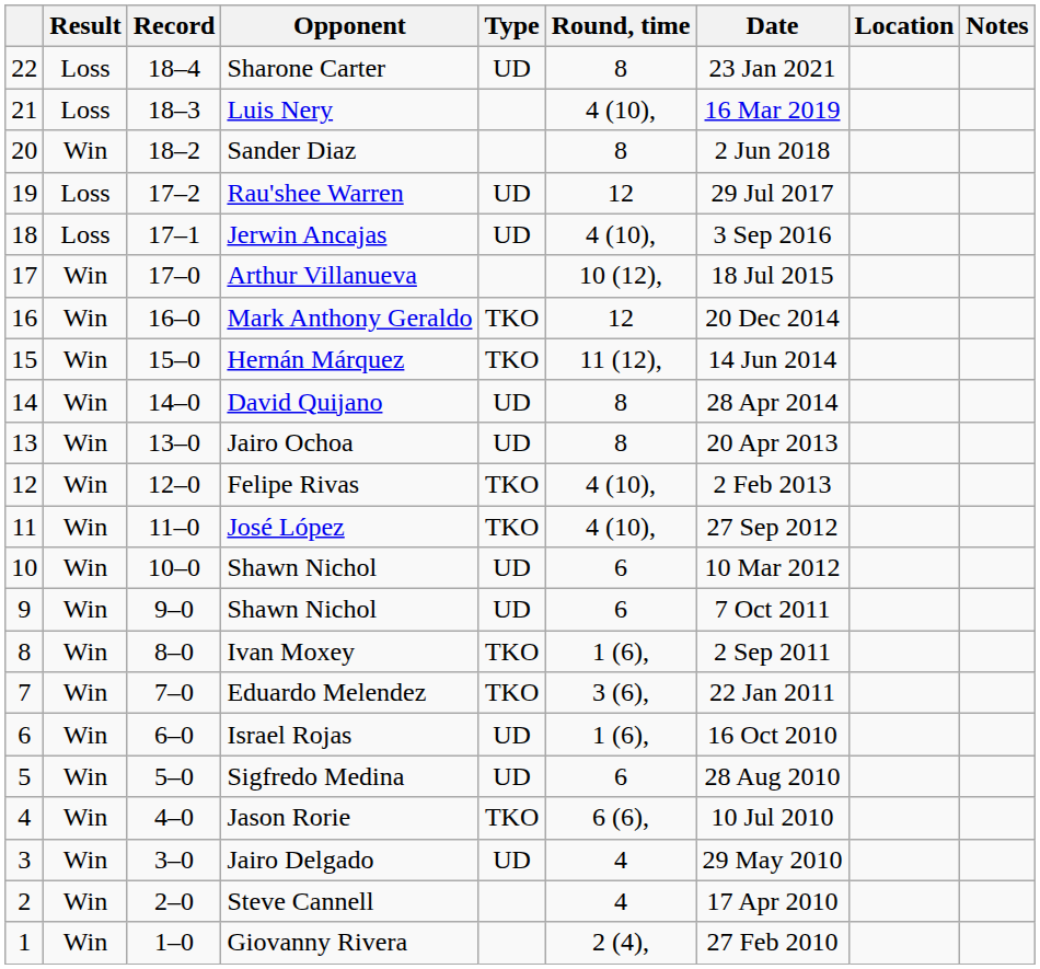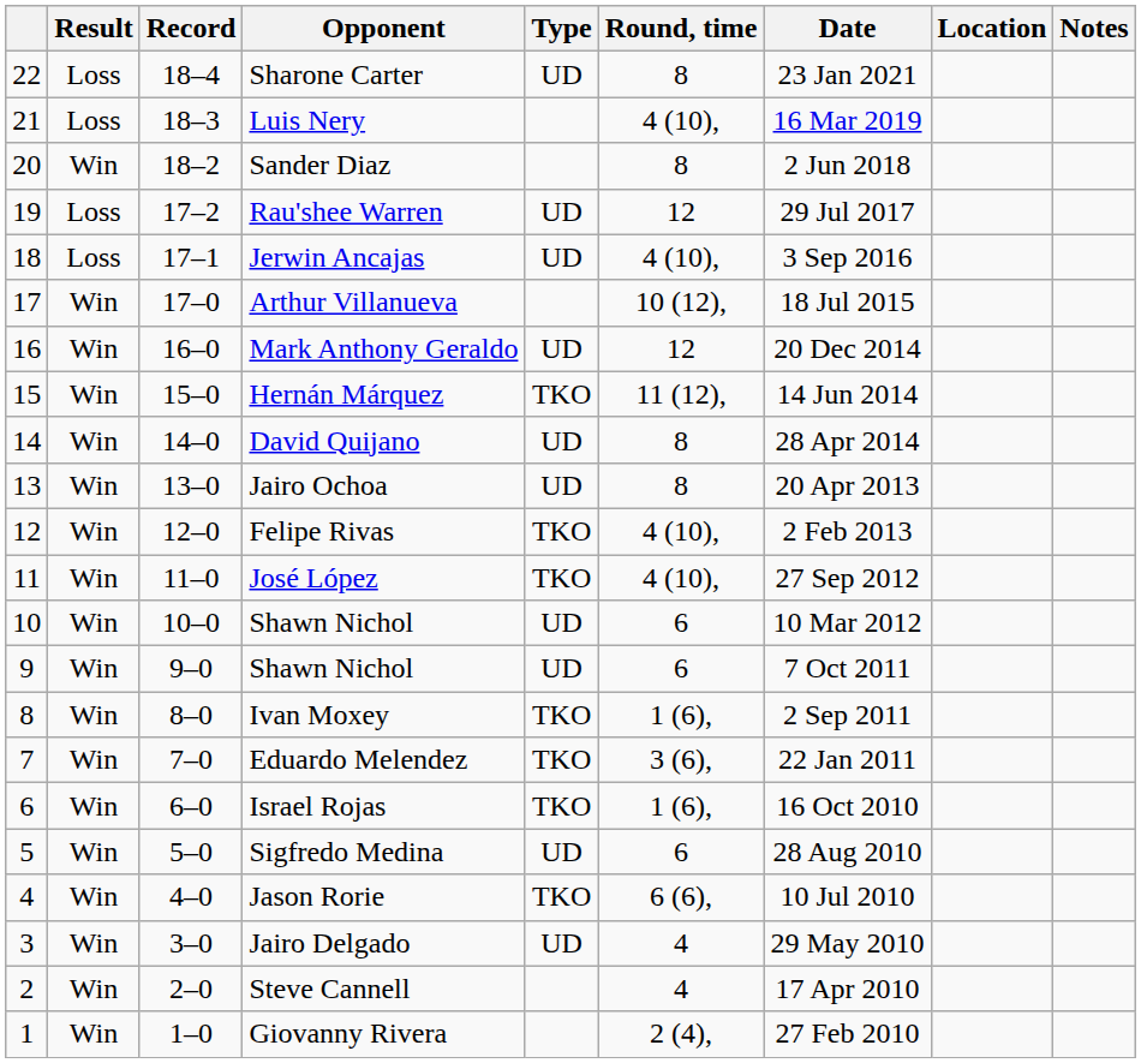 <table class=wikitable style=text-align:center>
 <tr>
 <th></th>
 <th>Result</th>
 <th>Record</th>
 <th>Opponent</th>
 <th>Type</th>
 <th>Round, time</th>
 <th>Date</th>
 <th>Location</th>
 <th>Notes</th>
 </tr>
 <tr>
 <td>22</td>
 <td>Loss</td>
 <td>18–4</td>
 <td align=left>Sharone Carter</td>
 <td>UD</td>
 <td>8</td>
 <td>23 Jan 2021</td>
 <td align=left></td>
 <td align=left></td>
 </tr>
 <tr>
 <td>21</td>
 <td>Loss</td>
 <td>18–3</td>
 <td align=left><a href='#'>Luis Nery</a></td>
 <td></td>
 <td>4 (10), </td>
 <td><a href='#'>16 Mar 2019</a></td>
 <td align=left></td>
 <td align=left></td>
 </tr>
 <tr>
 <td>20</td>
 <td>Win</td>
 <td>18–2</td>
 <td align=left>Sander Diaz</td>
 <td></td>
 <td>8</td>
 <td>2 Jun 2018</td>
 <td align=left></td>
 <td align=left></td>
 </tr>
 <tr>
 <td>19</td>
 <td>Loss</td>
 <td>17–2</td>
 <td align=left><a href='#'>Rau'shee Warren</a></td>
 <td>UD</td>
 <td>12</td>
 <td>29 Jul 2017</td>
 <td align=left></td>
 <td align=left></td>
 </tr>
 <tr>
 <td>18</td>
 <td>Loss</td>
 <td>17–1</td>
 <td align=left><a href='#'>Jerwin Ancajas</a></td>
 <td>UD</td>
 <td>4 (10), </td>
 <td>3 Sep 2016</td>
 <td align=left></td>
 <td align=left></td>
 </tr>
 <tr>
 <td>17</td>
 <td>Win</td>
 <td>17–0</td>
 <td align=left><a href='#'>Arthur Villanueva</a></td>
 <td></td>
 <td>10 (12), </td>
 <td>18 Jul 2015</td>
 <td align=left></td>
 <td align=left></td>
 </tr>
 <tr>
 <td>16</td>
 <td>Win</td>
 <td>16–0</td>
 <td align=left><a href='#'>Mark Anthony Geraldo</a></td>
-<td>TKO</td>
+<td>UD</td>
 <td>12</td>
 <td>20 Dec 2014</td>
 <td align=left></td>
 <td align=left></td>
 </tr>
 <tr>
 <td>15</td>
 <td>Win</td>
 <td>15–0</td>
 <td align=left><a href='#'>Hernán Márquez</a></td>
 <td>TKO</td>
 <td>11 (12), </td>
 <td>14 Jun 2014</td>
 <td align=left></td>
 <td align=left></td>
 </tr>
 <tr>
 <td>14</td>
 <td>Win</td>
 <td>14–0</td>
 <td align=left><a href='#'>David Quijano</a></td>
 <td>UD</td>
 <td>8</td>
 <td>28 Apr 2014</td>
 <td align=left></td>
 <td align=left></td>
 </tr>
 <tr>
 <td>13</td>
 <td>Win</td>
 <td>13–0</td>
 <td align=left>Jairo Ochoa</td>
 <td>UD</td>
 <td>8</td>
 <td>20 Apr 2013</td>
 <td align=left></td>
 <td align=left></td>
 </tr>
 <tr>
 <td>12</td>
 <td>Win</td>
 <td>12–0</td>
 <td align=left>Felipe Rivas</td>
 <td>TKO</td>
 <td>4 (10), </td>
 <td>2 Feb 2013</td>
 <td align=left></td>
 <td align=left></td>
 </tr>
 <tr>
 <td>11</td>
 <td>Win</td>
 <td>11–0</td>
 <td align=left><a href='#'>José López</a></td>
 <td>TKO</td>
 <td>4 (10), </td>
 <td>27 Sep 2012</td>
 <td align=left></td>
 <td align=left></td>
 </tr>
 <tr>
 <td>10</td>
 <td>Win</td>
 <td>10–0</td>
 <td align=left>Shawn Nichol</td>
 <td>UD</td>
 <td>6</td>
 <td>10 Mar 2012</td>
 <td align=left></td>
 <td align=left></td>
 </tr>
 <tr>
 <td>9</td>
 <td>Win</td>
 <td>9–0</td>
 <td align=left>Shawn Nichol</td>
 <td>UD</td>
 <td>6</td>
 <td>7 Oct 2011</td>
 <td align=left></td>
 <td align=left></td>
 </tr>
 <tr>
 <td>8</td>
 <td>Win</td>
 <td>8–0</td>
 <td align=left>Ivan Moxey</td>
 <td>TKO</td>
 <td>1 (6), </td>
 <td>2 Sep 2011</td>
 <td align=left></td>
 <td align=left></td>
 </tr>
 <tr>
 <td>7</td>
 <td>Win</td>
 <td>7–0</td>
 <td align=left>Eduardo Melendez</td>
 <td>TKO</td>
 <td>3 (6), </td>
 <td>22 Jan 2011</td>
 <td align=left></td>
 <td align=left></td>
 </tr>
 <tr>
 <td>6</td>
 <td>Win</td>
 <td>6–0</td>
 <td align=left>Israel Rojas</td>
-<td>UD</td>
+<td>TKO</td>
 <td>1 (6), </td>
 <td>16 Oct 2010</td>
 <td align=left></td>
 <td align=left></td>
 </tr>
 <tr>
 <td>5</td>
 <td>Win</td>
 <td>5–0</td>
 <td align=left>Sigfredo Medina</td>
 <td>UD</td>
 <td>6</td>
 <td>28 Aug 2010</td>
 <td align=left></td>
 <td align=left></td>
 </tr>
 <tr>
 <td>4</td>
 <td>Win</td>
 <td>4–0</td>
 <td align=left>Jason Rorie</td>
 <td>TKO</td>
 <td>6 (6), </td>
 <td>10 Jul 2010</td>
 <td align=left></td>
 <td align=left></td>
 </tr>
 <tr>
 <td>3</td>
 <td>Win</td>
 <td>3–0</td>
 <td align=left>Jairo Delgado</td>
 <td>UD</td>
 <td>4</td>
 <td>29 May 2010</td>
 <td align=left></td>
 <td align=left></td>
 </tr>
 <tr>
 <td>2</td>
 <td>Win</td>
 <td>2–0</td>
 <td align=left>Steve Cannell</td>
 <td></td>
 <td>4</td>
 <td>17 Apr 2010</td>
 <td align=left></td>
 <td align=left></td>
 </tr>
 <tr>
 <td>1</td>
 <td>Win</td>
 <td>1–0</td>
 <td align=left>Giovanny Rivera</td>
 <td></td>
 <td>2 (4), </td>
 <td>27 Feb 2010</td>
 <td align=left></td>
 <td align=left></td>
 </tr>
 </table>
